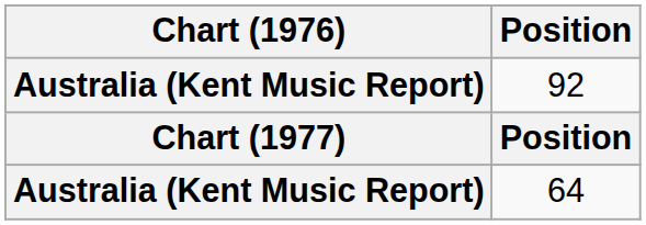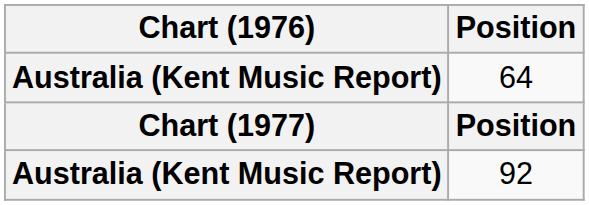 <table class="wikitable sortable plainrowheaders">
 <tr>
 <th>Chart (1976)</th>
 <th>Position</th>
 </tr>
 <tr>
 <th scope="row">Australia (Kent Music Report)</th>
-<td align="center">92</td>
+<td align="center">64</td>
 </tr>
 <tr>
 <th>Chart (1977)</th>
 <th>Position</th>
 </tr>
 <tr>
 <th scope="row">Australia (Kent Music Report)</th>
-<td align="center">64</td>
+<td align="center">92</td>
 </tr>
 </table>
